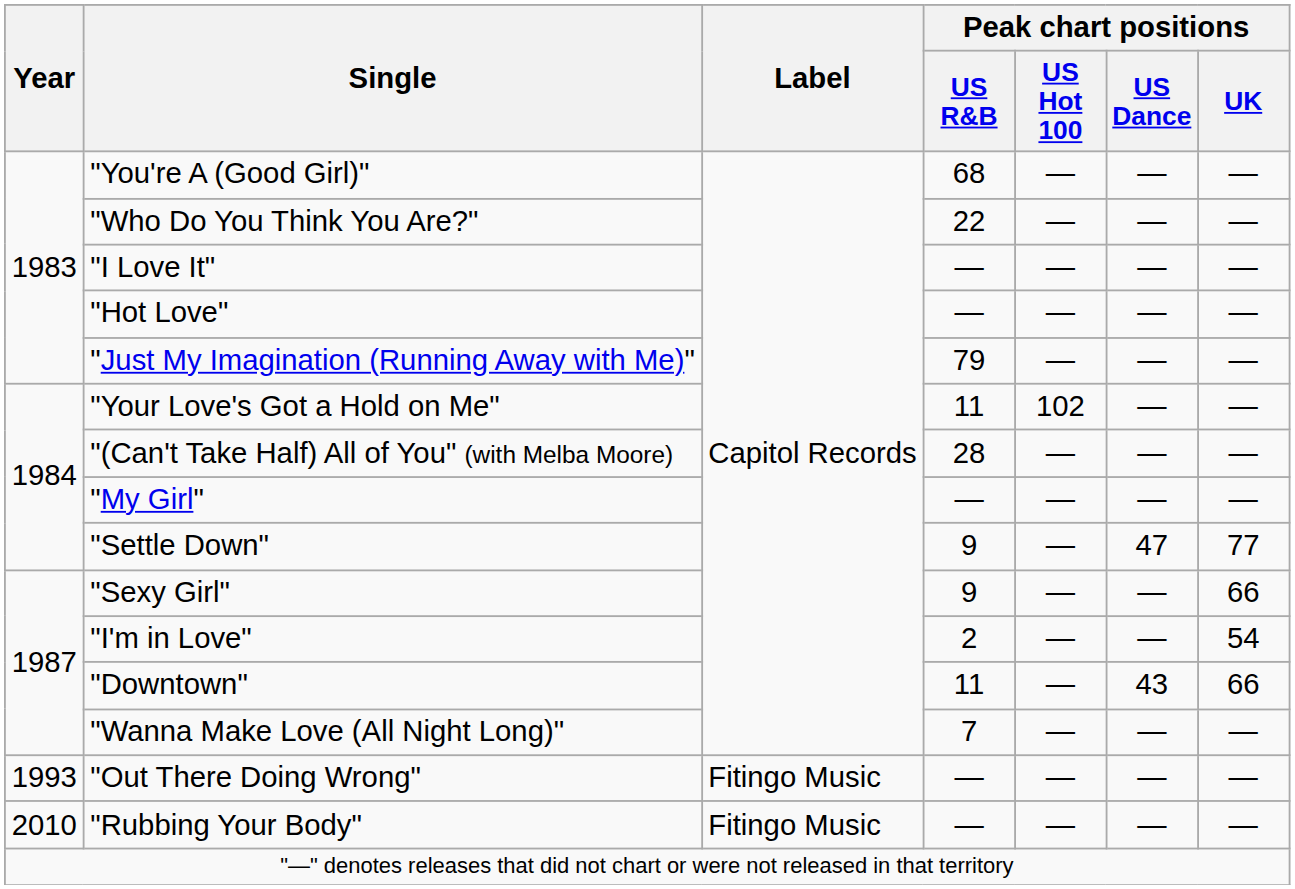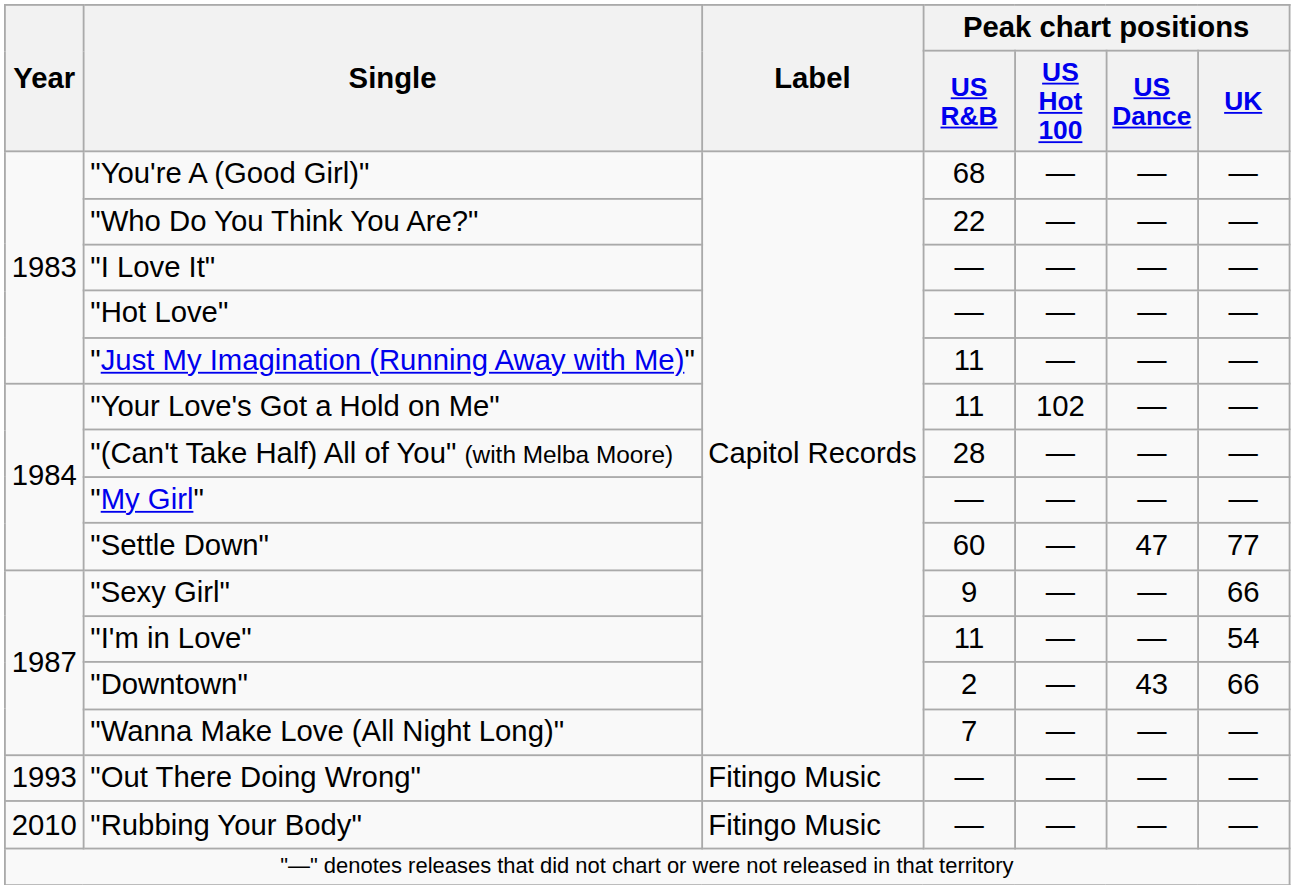 <table class=wikitable>
 <tr>
 <th scope="col" rowspan="2">Year</th>
 <th scope="col" rowspan="2">Single</th>
 <th scope="col" rowspan="2">Label</th>
 <th scope="col" colspan="4">Peak chart positions</th>
 </tr>
 <tr>
 <th style="width:3em;font-size:90%;"><a href='#'>US R&B</a><br></th>
 <th style="width:3em;font-size:90%;"><a href='#'>US Hot 100</a><br></th>
 <th style="width:3em;font-size:90%;"><a href='#'>US Dance</a><br></th>
 <th style="width:3em;font-size:90%;"><a href='#'>UK</a><br></th>
 </tr>
 <tr>
 <td rowspan="5">1983</td>
 <td>"You're A (Good Girl)"</td>
 <td rowspan="13">Capitol Records</td>
 <td style="text-align:center">68</td>
 <td style="text-align:center">—</td>
 <td style="text-align:center">—</td>
 <td style="text-align:center">—</td>
 </tr>
 <tr>
 <td>"Who Do You Think You Are?"</td>
 <td style="text-align:center">22</td>
 <td style="text-align:center">—</td>
 <td style="text-align:center">—</td>
 <td style="text-align:center">—</td>
 </tr>
 <tr>
 <td>"I Love It"</td>
 <td style="text-align:center">—</td>
 <td style="text-align:center">—</td>
 <td style="text-align:center">—</td>
 <td style="text-align:center">—</td>
 </tr>
 <tr>
 <td>"Hot Love"</td>
 <td style="text-align:center">—</td>
 <td style="text-align:center">—</td>
 <td style="text-align:center">—</td>
 <td style="text-align:center">—</td>
 </tr>
 <tr>
 <td>"<a href='#'>Just My Imagination (Running Away with Me)</a>"</td>
-<td style="text-align:center">79</td>
+<td style="text-align:center">11</td>
 <td style="text-align:center">—</td>
 <td style="text-align:center">—</td>
 <td style="text-align:center">—</td>
 </tr>
 <tr>
 <td rowspan="4">1984</td>
 <td>"Your Love's Got a Hold on Me"</td>
 <td style="text-align:center">11</td>
 <td style="text-align:center">102</td>
 <td style="text-align:center">—</td>
 <td style="text-align:center">—</td>
 </tr>
 <tr>
 <td>"(Can't Take Half) All of You" <small>(with Melba Moore)</small></td>
 <td style="text-align:center">28</td>
 <td style="text-align:center">—</td>
 <td style="text-align:center">—</td>
 <td style="text-align:center">—</td>
 </tr>
 <tr>
 <td>"<a href='#'>My Girl</a>"</td>
 <td style="text-align:center">—</td>
 <td style="text-align:center">—</td>
 <td style="text-align:center">—</td>
 <td style="text-align:center">—</td>
 </tr>
 <tr>
 <td>"Settle Down"</td>
-<td style="text-align:center">9</td>
+<td style="text-align:center">60</td>
 <td style="text-align:center">—</td>
 <td style="text-align:center">47</td>
 <td style="text-align:center">77</td>
 </tr>
 <tr>
 <td rowspan="4">1987</td>
 <td>"Sexy Girl"</td>
 <td style="text-align:center">9</td>
 <td style="text-align:center">—</td>
 <td style="text-align:center">—</td>
 <td style="text-align:center">66</td>
 </tr>
 <tr>
 <td>"I'm in Love"</td>
-<td style="text-align:center">2</td>
+<td style="text-align:center">11</td>
 <td style="text-align:center">—</td>
 <td style="text-align:center">—</td>
 <td style="text-align:center">54</td>
 </tr>
 <tr>
 <td>"Downtown"</td>
-<td style="text-align:center">11</td>
+<td style="text-align:center">2</td>
 <td style="text-align:center">—</td>
 <td style="text-align:center">43</td>
 <td style="text-align:center">66</td>
 </tr>
 <tr>
 <td>"Wanna Make Love (All Night Long)"</td>
 <td style="text-align:center">7</td>
 <td style="text-align:center">—</td>
 <td style="text-align:center">—</td>
 <td style="text-align:center">—</td>
 </tr>
 <tr>
 <td>1993</td>
 <td>"Out There Doing Wrong"</td>
 <td>Fitingo Music</td>
 <td style="text-align:center">—</td>
 <td style="text-align:center">—</td>
 <td style="text-align:center">—</td>
 <td style="text-align:center">—</td>
 </tr>
 <tr>
 <td>2010</td>
 <td>"Rubbing Your Body"</td>
 <td>Fitingo Music</td>
 <td style="text-align:center">—</td>
 <td style="text-align:center">—</td>
 <td style="text-align:center">—</td>
 <td style="text-align:center">—</td>
 </tr>
 <tr>
 <td colspan="7" style="text-align:center; font-size:9pt;">"—" denotes releases that did not chart or were not released in that territory</td>
 </tr>
 </table>
